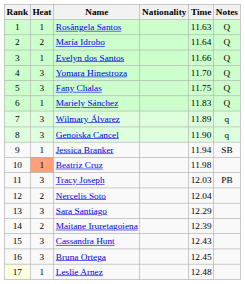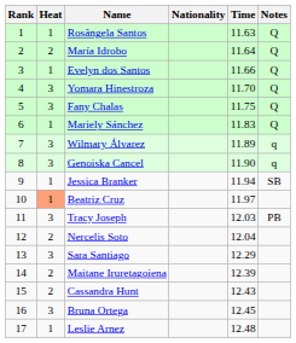 <table class="wikitable sortable" style="text-align:center;font-size:95%">
 <tr>
 <th>Rank</th>
 <th>Heat</th>
 <th>Name</th>
 <th>Nationality</th>
 <th>Time</th>
 <th>Notes</th>
 </tr>
 <tr bgcolor=ccffcc>
 <td>1</td>
 <td>1</td>
 <td align=left><a href='#'>Rosângela Santos</a></td>
 <td align=left></td>
 <td>11.63</td>
 <td>Q</td>
 </tr>
 <tr bgcolor=ccffcc>
 <td>2</td>
 <td>2</td>
 <td align=left><a href='#'>María Idrobo</a></td>
 <td align=left></td>
 <td>11.64</td>
 <td>Q</td>
 </tr>
 <tr bgcolor=ccffcc>
 <td>3</td>
 <td>1</td>
 <td align=left><a href='#'>Evelyn dos Santos</a></td>
 <td align=left></td>
 <td>11.66</td>
 <td>Q</td>
 </tr>
 <tr bgcolor=ccffcc>
 <td>4</td>
 <td>3</td>
 <td align=left><a href='#'>Yomara Hinestroza</a></td>
 <td align=left></td>
 <td>11.70</td>
 <td>Q</td>
 </tr>
 <tr bgcolor=ccffcc>
 <td>5</td>
 <td>3</td>
 <td align=left><a href='#'>Fany Chalas</a></td>
 <td align=left></td>
 <td>11.75</td>
 <td>Q</td>
 </tr>
 <tr bgcolor=ccffcc>
 <td>6</td>
 <td>1</td>
 <td align=left><a href='#'>Mariely Sánchez</a></td>
 <td align=left></td>
 <td>11.83</td>
 <td>Q</td>
 </tr>
 <tr bgcolor=ddffdd>
 <td>7</td>
 <td>3</td>
 <td align=left><a href='#'>Wilmary Álvarez</a></td>
 <td align=left></td>
 <td>11.89</td>
 <td>q</td>
 </tr>
 <tr bgcolor=ddffdd>
 <td>8</td>
 <td>3</td>
 <td align=left><a href='#'>Genoiska Cancel</a></td>
 <td align=left></td>
 <td>11.90</td>
 <td>q</td>
 </tr>
 <tr>
 <td>9</td>
 <td>1</td>
 <td align=left><a href='#'>Jessica Branker</a></td>
 <td align=left></td>
 <td>11.94</td>
 <td>SB</td>
 </tr>
 <tr>
 <td>10</td>
 <td style="background: lightsalmon;">1</td>
 <td align=left><a href='#'>Beatriz Cruz</a></td>
 <td align=left></td>
-<td>11.98</td>
+<td>11.97</td>
 <td></td>
 </tr>
 <tr>
 <td>11</td>
 <td>3</td>
 <td align=left><a href='#'>Tracy Joseph</a></td>
 <td align=left></td>
 <td>12.03</td>
 <td>PB</td>
 </tr>
 <tr>
 <td>12</td>
 <td>2</td>
 <td align=left><a href='#'>Nercelis Soto</a></td>
 <td align=left></td>
 <td>12.04</td>
 <td></td>
 </tr>
 <tr>
 <td>13</td>
 <td>3</td>
 <td align=left><a href='#'>Sara Santiago</a></td>
 <td align=left></td>
 <td>12.29</td>
 <td></td>
 </tr>
 <tr>
 <td>14</td>
 <td>2</td>
 <td align=left><a href='#'>Maitane Iruretagoiena</a></td>
 <td align=left></td>
 <td>12.39</td>
 <td></td>
 </tr>
 <tr>
 <td>15</td>
-<td>3</td>
+<td>2</td>
 <td align=left><a href='#'>Cassandra Hunt</a></td>
 <td align=left></td>
 <td>12.43</td>
 <td></td>
 </tr>
 <tr>
 <td>16</td>
 <td>3</td>
 <td align=left><a href='#'>Bruna Ortega</a></td>
 <td align=left></td>
 <td>12.45</td>
 <td></td>
 </tr>
 <tr>
-<td style="background: lightyellow;">17</td>
+<td>17</td>
 <td>1</td>
 <td align=left><a href='#'>Leslie Arnez</a></td>
 <td align=left></td>
 <td>12.48</td>
 <td></td>
 </tr>
 </table>
